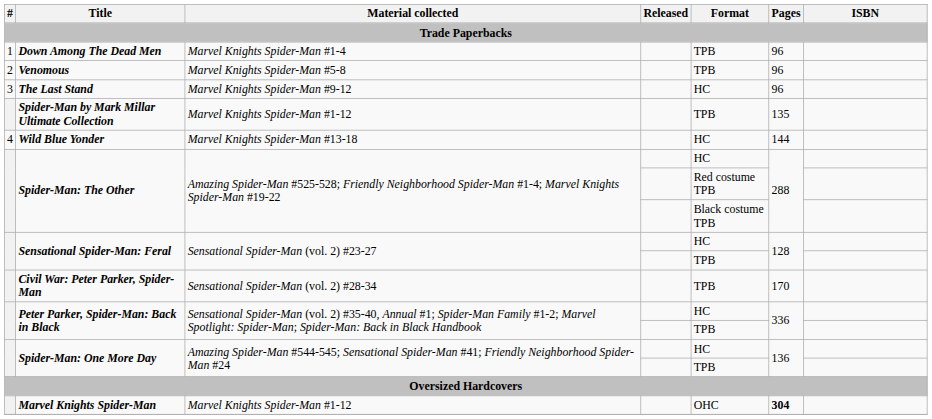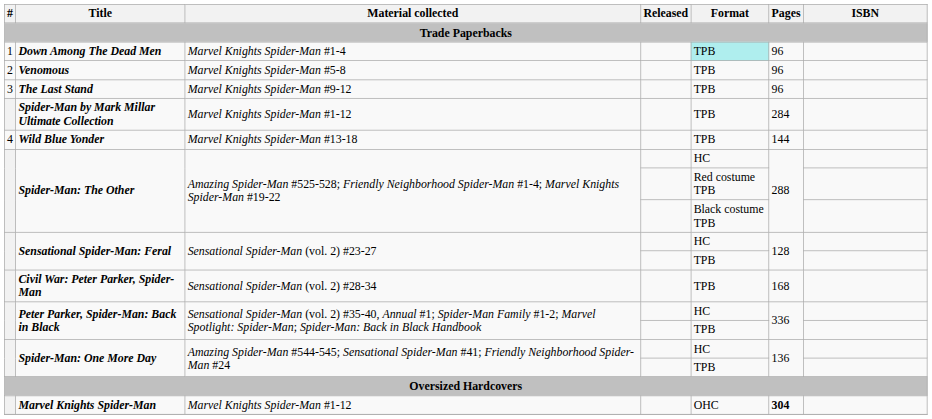 <table class="wikitable sortable">
 <tr>
 <th>#</th>
 <th>Title</th>
 <th>Material collected</th>
 <th>Released</th>
 <th>Format</th>
 <th>Pages</th>
 <th style="width: 10em;">ISBN</th>
 </tr>
 <tr>
 <th colspan="8" style="background-color: silver;">Trade Paperbacks</th>
 </tr>
 <tr>
 <td>1</td>
 <td><strong><em>Down Among The Dead Men</em></strong></td>
 <td><em>Marvel Knights Spider-Man</em> #1-4</td>
 <td></td>
-<td>TPB</td>
+<td style="background: paleturquoise;">TPB</td>
 <td>96</td>
 <td></td>
 </tr>
 <tr>
 <td>2</td>
 <td><strong><em>Venomous</em></strong></td>
 <td><em>Marvel Knights Spider-Man</em> #5-8</td>
 <td></td>
 <td>TPB</td>
 <td>96</td>
 <td></td>
 </tr>
 <tr>
 <td>3</td>
 <td><strong><em>The Last Stand</em></strong></td>
 <td><em>Marvel Knights Spider-Man</em> #9-12</td>
 <td></td>
-<td>HC</td>
+<td>TPB</td>
 <td>96</td>
 <td></td>
 </tr>
 <tr>
 <th style="background-color: light grey;"></th>
 <td><strong><em>Spider-Man by Mark Millar Ultimate Collection</em></strong></td>
 <td><em>Marvel Knights Spider-Man</em> #1-12</td>
 <td></td>
 <td>TPB</td>
-<td>135</td>
+<td>284</td>
 <td></td>
 </tr>
 <tr>
 <td>4</td>
 <td><strong><em>Wild Blue Yonder</em></strong></td>
 <td><em>Marvel Knights Spider-Man</em> #13-18</td>
 <td></td>
-<td>HC</td>
+<td>TPB</td>
 <td>144</td>
 <td></td>
 </tr>
 <tr>
 <th style="background-color: light grey;" rowspan=3></th>
 <td rowspan=3><strong><em>Spider-Man: The Other</em></strong></td>
 <td rowspan=3><em>Amazing Spider-Man</em> #525-528; <em>Friendly Neighborhood Spider-Man</em> #1-4; <em>Marvel Knights Spider-Man</em> #19-22</td>
 <td rowspan=1></td>
 <td>HC</td>
 <td rowspan=3>288</td>
 <td></td>
 </tr>
 <tr>
 <td rowspan=1></td>
 <td>Red costume TPB</td>
 <td></td>
 </tr>
 <tr>
 <td rowspan=1></td>
 <td>Black costume TPB</td>
 <td></td>
 </tr>
 <tr>
 <th style="background-color: light grey;" rowspan=2></th>
 <td rowspan=2><strong><em>Sensational Spider-Man: Feral</em></strong></td>
 <td rowspan="2"><em>Sensational Spider-Man</em> (vol. 2) #23-27</td>
 <td></td>
 <td>HC</td>
 <td rowspan=2>128</td>
 <td></td>
 </tr>
 <tr>
 <td></td>
 <td>TPB</td>
 <td></td>
 </tr>
 <tr>
 <th style="background-color: light grey;"></th>
 <td><strong><em>Civil War: Peter Parker, Spider-Man</em></strong></td>
 <td><em>Sensational Spider-Man</em> (vol. 2) #28-34</td>
 <td></td>
 <td>TPB</td>
-<td>170</td>
+<td>168</td>
 <td></td>
 </tr>
 <tr>
 <th style="background-color: light grey;" rowspan=2></th>
 <td rowspan=2><strong><em>Peter Parker, Spider-Man: Back in Black</em></strong></td>
 <td rowspan="2"><em>Sensational Spider-Man</em> (vol. 2) #35-40, <em>Annual</em> #1; <em>Spider-Man Family</em> #1-2; <em>Marvel Spotlight: Spider-Man</em>; <em>Spider-Man: Back in Black Handbook</em></td>
 <td></td>
 <td>HC</td>
 <td rowspan=2>336</td>
 <td></td>
 </tr>
 <tr>
 <td></td>
 <td>TPB</td>
 <td></td>
 </tr>
 <tr>
 <th style="background-color: light grey;" rowspan=2></th>
 <td rowspan=2><strong><em>Spider-Man: One More Day</em></strong></td>
 <td rowspan=2><em>Amazing Spider-Man</em> #544-545; <em>Sensational Spider-Man</em> #41; <em>Friendly Neighborhood Spider-Man</em> #24</td>
 <td rowspan=1></td>
 <td rowspan=1>HC</td>
 <td rowspan=2>136</td>
 <td></td>
 </tr>
 <tr>
 <td rowspan=1></td>
 <td rowspan=1>TPB</td>
 <td></td>
 </tr>
 <tr>
 <th colspan="8" style="background-color: silver;">Oversized Hardcovers</th>
 </tr>
 <tr>
 <th style="background-color: light grey;"></th>
 <td><strong><em>Marvel Knights Spider-Man</em></strong></td>
 <td><em>Marvel Knights Spider-Man</em> #1-12</td>
 <td></td>
 <td>OHC</td>
 <td><strong>304</strong></td>
 <td></td>
 </tr>
 <tr>
 </tr>
 </table>
